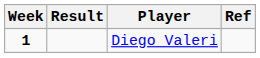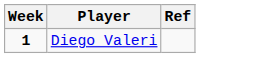 <table class=wikitable>
 <tr>
 <th>Week</th>
-<th>Result</th>
 <th>Player</th>
 <th>Ref</th>
 </tr>
 <tr>
 <td align=center><strong>1</strong></td>
-<td></td>
 <td> <a href='#'>Diego Valeri</a></td>
 <td></td>
 </tr>
 </table>
